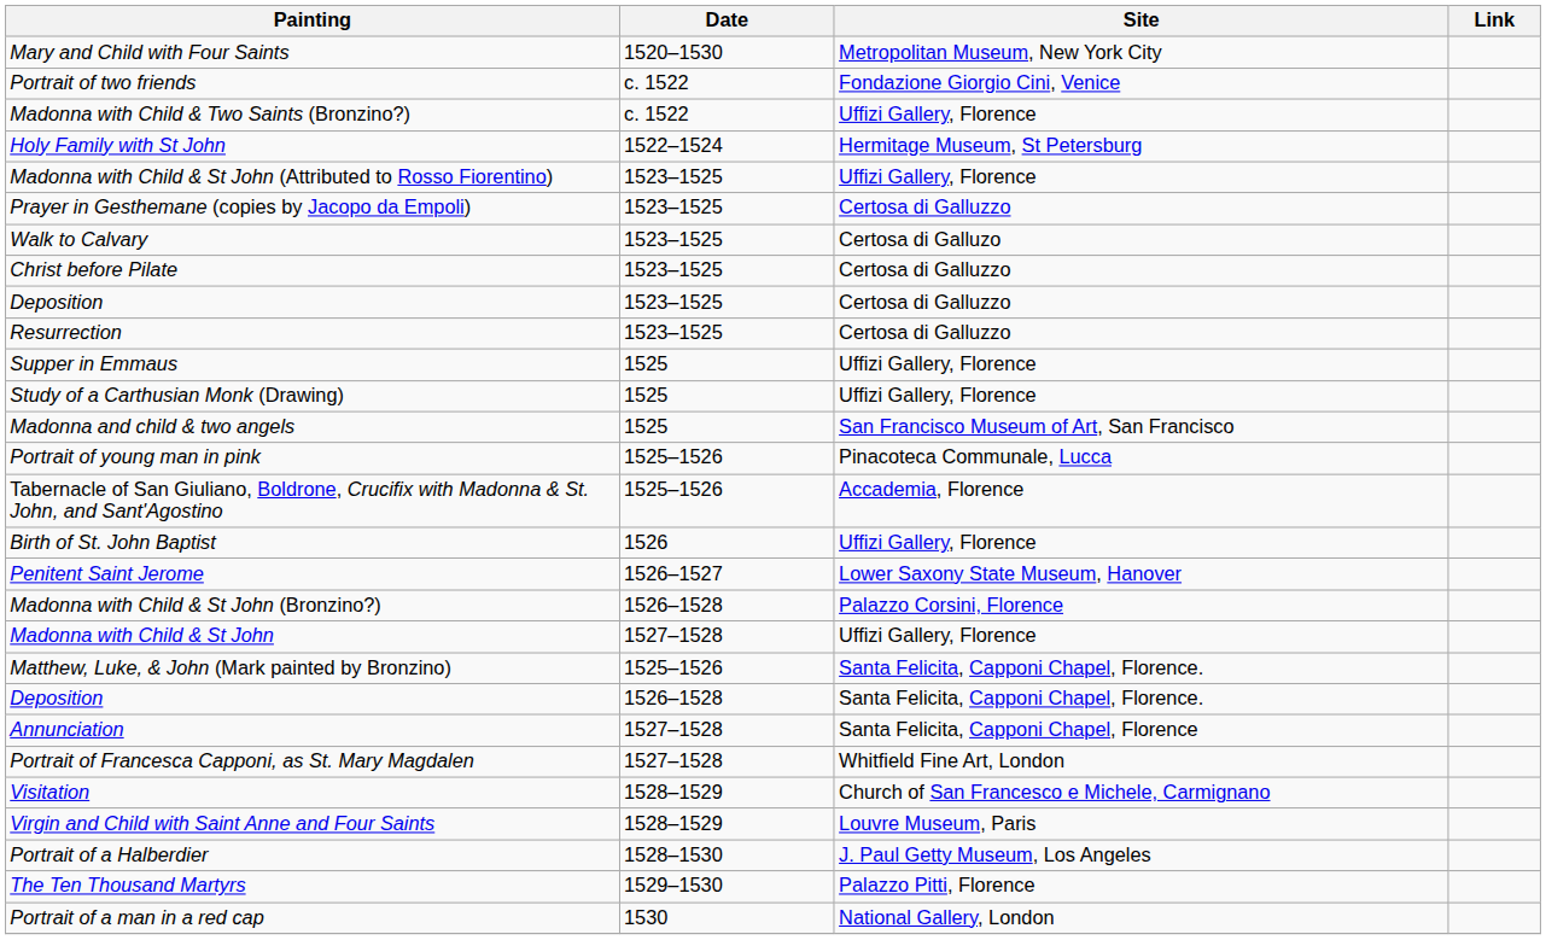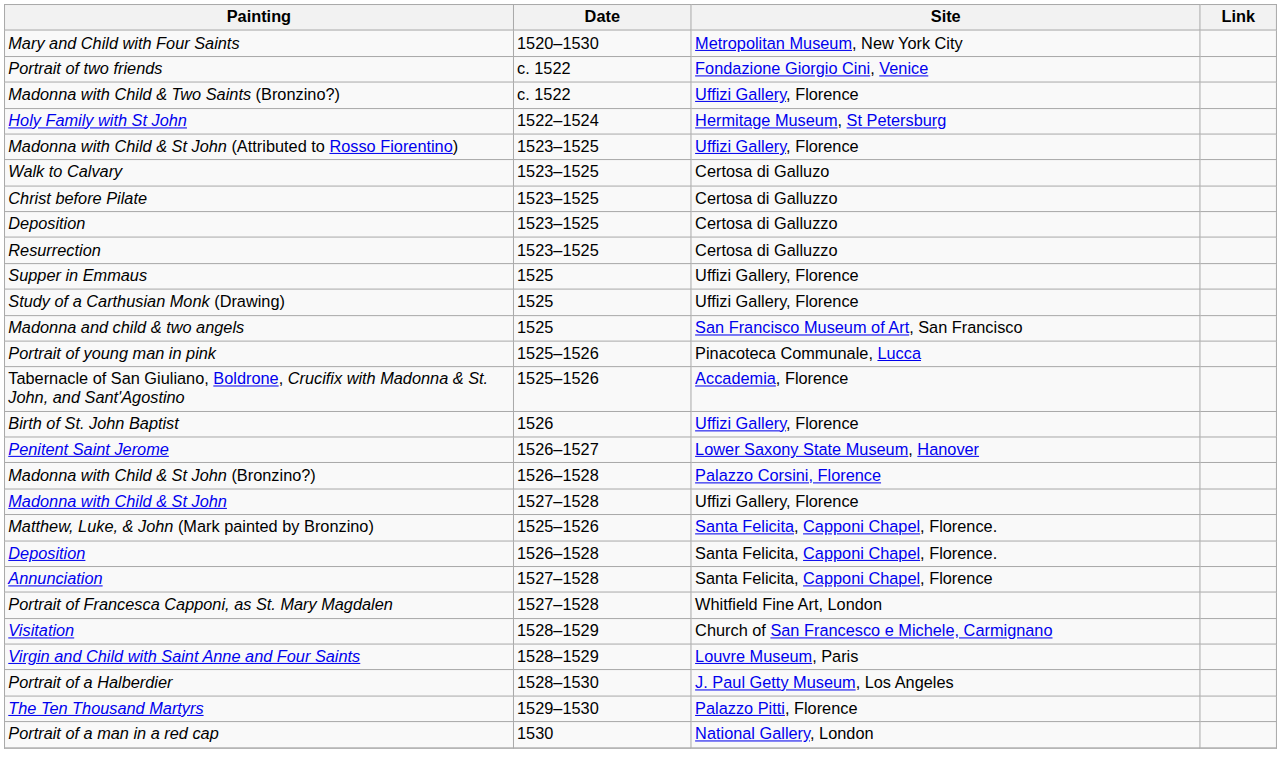 <table class=wikitable>
 <tr>
 <th width="40%">Painting</th>
 <th width="14%">Date</th>
 <th width="40%">Site</th>
 <th width="6%">Link</th>
 </tr>
 <tr valign="top">
 <td><em>Mary and Child with Four Saints</em></td>
 <td>1520–1530</td>
 <td><a href='#'>Metropolitan Museum</a>, New York City</td>
 <td></td>
 </tr>
 <tr valign="top">
 <td><em>Portrait of two friends</em></td>
 <td>c. 1522</td>
 <td><a href='#'>Fondazione Giorgio Cini</a>, <a href='#'>Venice</a></td>
 <td></td>
 </tr>
 <tr valign="top">
 <td><em>Madonna with Child & Two Saints</em> (Bronzino?)</td>
 <td>c. 1522</td>
 <td><a href='#'>Uffizi Gallery</a>, Florence</td>
 <td></td>
 </tr>
 <tr valign="top">
 <td><em><a href='#'>Holy Family with St John</a></em></td>
 <td>1522–1524</td>
 <td><a href='#'>Hermitage Museum</a>, <a href='#'>St Petersburg</a></td>
 <td></td>
 </tr>
 <tr valign="top">
 <td><em>Madonna with Child & St John</em> (Attributed to <a href='#'>Rosso Fiorentino</a>)</td>
 <td>1523–1525</td>
 <td><a href='#'>Uffizi Gallery</a>, Florence</td>
-<td></td>
-</tr>
-<tr valign="top">
-<td><em>Prayer in Gesthemane</em> (copies by <a href='#'>Jacopo da Empoli</a>)</td>
-<td>1523–1525</td>
-<td><a href='#'>Certosa di Galluzzo</a></td>
 <td></td>
 </tr>
 <tr valign="top">
 <td><em>Walk to Calvary</em></td>
 <td>1523–1525</td>
 <td>Certosa di Galluzo</td>
 <td></td>
 </tr>
 <tr valign="top">
 <td><em>Christ before Pilate</em></td>
 <td>1523–1525</td>
 <td>Certosa di Galluzzo</td>
 <td></td>
 </tr>
 <tr valign="top">
 <td><em>Deposition</em></td>
 <td>1523–1525</td>
 <td>Certosa di Galluzzo</td>
 <td></td>
 </tr>
 <tr valign="top">
 <td><em>Resurrection</em></td>
 <td>1523–1525</td>
 <td>Certosa di Galluzzo</td>
 <td></td>
 </tr>
 <tr valign="top">
 <td><em>Supper in Emmaus</em></td>
 <td>1525</td>
 <td>Uffizi Gallery, Florence</td>
 <td></td>
 </tr>
 <tr valign="top">
 <td><em>Study of a Carthusian Monk</em> (Drawing)</td>
 <td>1525</td>
 <td>Uffizi Gallery, Florence</td>
 <td></td>
 </tr>
 <tr valign="top">
 <td><em>Madonna and child & two angels</em></td>
 <td>1525</td>
 <td><a href='#'>San Francisco Museum of Art</a>, San Francisco</td>
 <td></td>
 </tr>
 <tr valign="top">
 <td><em>Portrait of young man in pink</em></td>
 <td>1525–1526</td>
 <td>Pinacoteca Communale, <a href='#'>Lucca</a></td>
 <td></td>
 </tr>
 <tr valign="top">
 <td>Tabernacle of San Giuliano, <a href='#'>Boldrone</a>, <em>Crucifix with Madonna & St. John, and Sant'Agostino</em></td>
 <td>1525–1526</td>
 <td><a href='#'>Accademia</a>, Florence</td>
 <td></td>
 </tr>
 <tr valign="top">
 <td><em>Birth of St. John Baptist</em></td>
 <td>1526</td>
 <td><a href='#'>Uffizi Gallery</a>, Florence</td>
 </tr>
 <tr valign="top">
 <td><em><a href='#'>Penitent Saint Jerome</a></em></td>
 <td>1526–1527</td>
 <td><a href='#'>Lower Saxony State Museum</a>, <a href='#'>Hanover</a></td>
 <td></td>
 </tr>
 <tr valign="top">
 <td><em>Madonna with Child & St John</em> (Bronzino?)</td>
 <td>1526–1528</td>
 <td><a href='#'>Palazzo Corsini, Florence</a></td>
 <td></td>
 </tr>
 <tr valign="top">
 <td><em><a href='#'>Madonna with Child & St John</a></em></td>
 <td>1527–1528</td>
 <td>Uffizi Gallery, Florence</td>
 <td></td>
 </tr>
 <tr valign="top">
 <td><em>Matthew, Luke, & John</em> (Mark painted by Bronzino)</td>
 <td>1525–1526</td>
 <td><a href='#'>Santa Felicita</a>, <a href='#'>Capponi Chapel</a>, Florence.</td>
 <td></td>
 </tr>
 <tr valign="top">
 <td><em><a href='#'>Deposition</a></em></td>
 <td>1526–1528</td>
 <td>Santa Felicita, <a href='#'>Capponi Chapel</a>, Florence.</td>
 <td></td>
 </tr>
 <tr valign="top">
 <td><em><a href='#'>Annunciation</a></em></td>
 <td>1527–1528</td>
 <td>Santa Felicita, <a href='#'>Capponi Chapel</a>, Florence</td>
 <td> </td>
 </tr>
 <tr valign="top">
 <td><em>Portrait of Francesca Capponi, as St. Mary Magdalen</em></td>
 <td>1527–1528</td>
 <td>Whitfield Fine Art, London</td>
 <td></td>
 </tr>
 <tr valign="top">
 <td><em><a href='#'>Visitation</a></em></td>
 <td>1528–1529</td>
 <td>Church of <a href='#'>San Francesco e Michele, Carmignano</a></td>
 <td></td>
 </tr>
 <tr valign="top">
 <td><em><a href='#'>Virgin and Child with Saint Anne and Four Saints</a></em></td>
 <td>1528–1529</td>
 <td><a href='#'>Louvre Museum</a>, Paris</td>
 <td></td>
 </tr>
 <tr valign="top">
 <td><em>Portrait of a Halberdier</em></td>
 <td>1528–1530</td>
 <td><a href='#'>J. Paul Getty Museum</a>, Los Angeles</td>
 <td></td>
 </tr>
 <tr valign="top">
 <td><em><a href='#'>The Ten Thousand Martyrs</a></em></td>
 <td>1529–1530</td>
 <td><a href='#'>Palazzo Pitti</a>, Florence</td>
 </tr>
 <tr valign="top">
 <td><em>Portrait of a man in a red cap</em></td>
 <td>1530</td>
 <td><a href='#'>National Gallery</a>, London</td>
 <td></td>
 </tr>
 <tr valign="top">
 </tr>
 </table>
